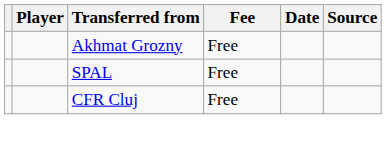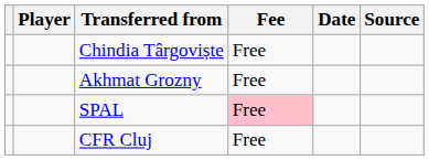 <table class="wikitable plainrowheaders sortable">
 <tr>
 <th></th>
 <th scope="col">Player</th>
 <th>Transferred from</th>
 <th style="width: 65px;">Fee</th>
 <th scope="col">Date</th>
 <th scope="col">Source</th>
+</tr>
+<tr>
+<td align="center"></td>
+<td></td>
+<td> <a href='#'>Chindia Târgoviște</a></td>
+<td>Free</td>
+<td></td>
+<td></td>
 </tr>
 <tr>
 <td align="center"></td>
 <td></td>
 <td> <a href='#'>Akhmat Grozny</a></td>
 <td>Free</td>
 <td></td>
 <td></td>
 </tr>
 <tr>
 <td align="center"></td>
 <td></td>
 <td> <a href='#'>SPAL</a></td>
-<td>Free</td>
+<td style="background: pink;">Free</td>
 <td></td>
 <td></td>
 </tr>
 <tr>
 <td align="center"></td>
 <td></td>
 <td> <a href='#'>CFR Cluj</a></td>
 <td>Free</td>
 <td></td>
 <td></td>
 </tr>
 </table>
